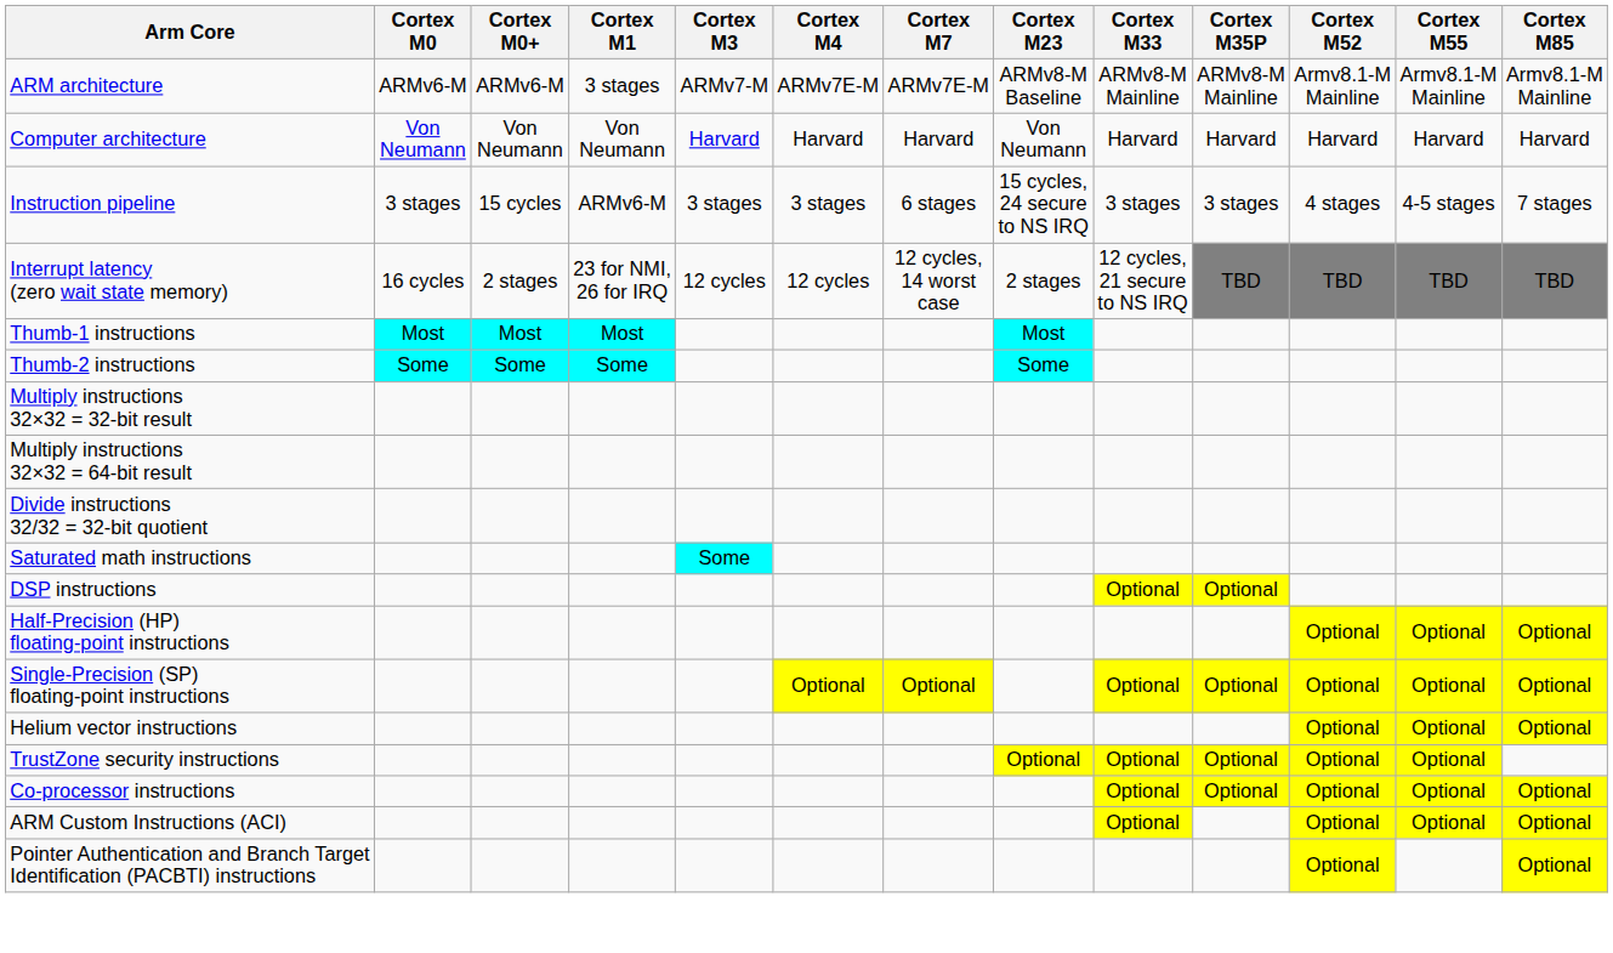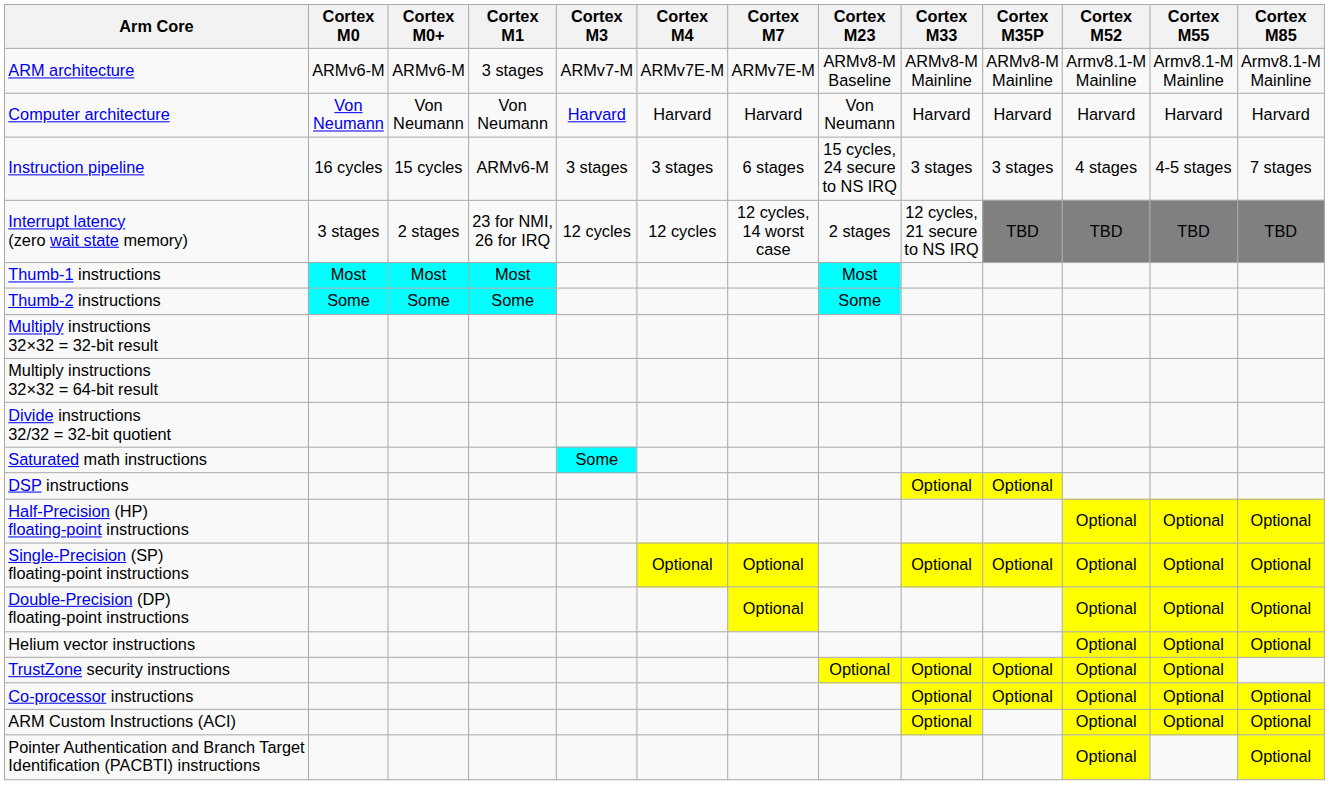 <table class="wikitable">
 <tr>
 <th>Arm Core</th>
 <th>Cortex<br>M0</th>
 <th>Cortex<br>M0+</th>
 <th>Cortex<br>M1</th>
 <th>Cortex<br>M3</th>
 <th>Cortex<br>M4</th>
 <th>Cortex<br>M7</th>
 <th>Cortex<br>M23</th>
 <th>Cortex<br>M33</th>
 <th>Cortex<br>M35P</th>
 <th>Cortex<br>M52</th>
 <th>Cortex<br>M55</th>
 <th>Cortex<br>M85</th>
 </tr>
 <tr>
 <td><a href='#'>ARM architecture</a></td>
 <td style="text-align: center;">ARMv6-M<br></td>
 <td style="text-align: center;">ARMv6-M<br></td>
 <td style="text-align: center;">3 stages</td>
 <td style="text-align: center;">ARMv7-M<br></td>
 <td style="text-align: center;">ARMv7E-M<br></td>
 <td style="text-align: center;">ARMv7E-M<br></td>
 <td style="text-align: center;">ARMv8-M<br>Baseline</td>
 <td style="text-align: center;">ARMv8-M<br>Mainline</td>
 <td style="text-align: center;">ARMv8-M<br>Mainline</td>
 <td style="text-align: center;">Armv8.1-M<br>Mainline</td>
 <td style="text-align: center;">Armv8.1-M<br>Mainline</td>
 <td style="text-align: center;">Armv8.1-M<br>Mainline</td>
 </tr>
 <tr>
 <td><a href='#'>Computer architecture</a></td>
 <td style="text-align: center;"><a href='#'>Von<br>Neumann</a></td>
 <td style="text-align: center;">Von<br>Neumann</td>
 <td style="text-align: center;">Von<br>Neumann</td>
 <td style="text-align: center;"><a href='#'>Harvard</a></td>
 <td style="text-align: center;">Harvard</td>
 <td style="text-align: center;">Harvard</td>
 <td style="text-align: center;">Von<br>Neumann</td>
 <td style="text-align: center;">Harvard</td>
 <td style="text-align: center;">Harvard</td>
 <td style="text-align: center;">Harvard</td>
 <td style="text-align: center;">Harvard</td>
 <td style="text-align: center;">Harvard</td>
 </tr>
 <tr>
 <td><a href='#'>Instruction pipeline</a></td>
-<td style="text-align: center;">3 stages</td>
+<td style="text-align: center;">16 cycles</td>
 <td style="text-align: center;">15 cycles</td>
 <td style="text-align: center;">ARMv6-M<br></td>
 <td style="text-align: center;">3 stages</td>
 <td style="text-align: center;">3 stages</td>
 <td style="text-align: center;">6 stages</td>
 <td style="text-align: center;">15 cycles,<br>24 secure<br>to NS IRQ</td>
 <td style="text-align: center;">3 stages</td>
 <td style="text-align: center;">3 stages</td>
 <td style="text-align: center;">4 stages</td>
 <td style="text-align: center;">4-5 stages</td>
 <td style="text-align: center;">7 stages</td>
 </tr>
 <tr>
 <td><a href='#'>Interrupt latency</a><br>(zero <a href='#'>wait state</a> memory)</td>
-<td style="text-align: center;">16 cycles</td>
+<td style="text-align: center;">3 stages</td>
 <td style="text-align: center;">2 stages</td>
 <td style="text-align: center;">23 for NMI,<br>26 for IRQ</td>
 <td style="text-align: center;">12 cycles</td>
 <td style="text-align: center;">12 cycles</td>
 <td style="text-align: center;">12 cycles,<br>14 worst<br>case</td>
 <td style="text-align: center;">2 stages</td>
 <td style="text-align: center;">12 cycles,<br>21 secure<br>to NS IRQ</td>
 <td style="background: grey; text-align: center;">TBD</td>
 <td style="background: grey; text-align: center;">TBD</td>
 <td style="background: grey; text-align: center;">TBD</td>
 <td style="background: grey; text-align: center;">TBD</td>
 </tr>
 <tr>
 <td><a href='#'>Thumb-1</a> instructions</td>
 <td style="background: cyan; text-align: center;">Most</td>
 <td style="background: cyan; text-align: center;">Most</td>
 <td style="background: cyan; text-align: center;">Most</td>
 <td></td>
 <td></td>
 <td></td>
 <td style="background: cyan; text-align: center;">Most</td>
 <td></td>
 <td></td>
 <td></td>
 <td></td>
 <td></td>
 </tr>
 <tr>
 <td><a href='#'>Thumb-2</a> instructions</td>
 <td style="background: cyan; text-align: center;">Some</td>
 <td style="background: cyan; text-align: center;">Some</td>
 <td style="background: cyan; text-align: center;">Some</td>
 <td></td>
 <td></td>
 <td></td>
 <td style="background: cyan; text-align: center;">Some</td>
 <td></td>
 <td></td>
 <td></td>
 <td></td>
 <td></td>
 </tr>
 <tr>
 <td><a href='#'>Multiply</a> instructions<br>32×32 = 32-bit result</td>
 <td></td>
 <td></td>
 <td></td>
 <td></td>
 <td></td>
 <td></td>
 <td></td>
 <td></td>
 <td></td>
 <td></td>
 <td></td>
 <td></td>
 </tr>
 <tr>
 <td>Multiply instructions<br>32×32 = 64-bit result</td>
 <td></td>
 <td></td>
 <td></td>
 <td></td>
 <td></td>
 <td></td>
 <td></td>
 <td></td>
 <td></td>
 <td></td>
 <td></td>
 <td></td>
 </tr>
 <tr>
 <td><a href='#'>Divide</a> instructions<br>32/32 = 32-bit quotient</td>
 <td></td>
 <td></td>
 <td></td>
 <td></td>
 <td></td>
 <td></td>
 <td></td>
 <td></td>
 <td></td>
 <td></td>
 <td></td>
 <td></td>
 </tr>
 <tr>
 <td><a href='#'>Saturated</a> math instructions</td>
 <td></td>
 <td></td>
 <td></td>
 <td style="background: cyan; text-align: center;">Some</td>
 <td></td>
 <td></td>
 <td></td>
 <td></td>
 <td></td>
 <td></td>
 <td></td>
 <td></td>
 </tr>
 <tr>
 <td><a href='#'>DSP</a> instructions</td>
 <td></td>
 <td></td>
 <td></td>
 <td></td>
 <td></td>
 <td></td>
 <td></td>
 <td style="background: yellow; text-align: center;">Optional</td>
 <td style="background: yellow; text-align: center;">Optional</td>
 <td></td>
 <td></td>
 <td></td>
 </tr>
 <tr>
 <td><a href='#'>Half-Precision</a> (HP)<br><a href='#'>floating-point</a> instructions</td>
 <td></td>
 <td></td>
 <td></td>
 <td></td>
 <td></td>
 <td></td>
 <td></td>
 <td></td>
 <td></td>
 <td style="background: yellow; text-align: center;">Optional</td>
 <td style="background: yellow; text-align: center;">Optional</td>
 <td style="background: yellow; text-align: center;">Optional</td>
 </tr>
 <tr>
 <td><a href='#'>Single-Precision</a> (SP)<br>floating-point instructions</td>
 <td></td>
 <td></td>
 <td></td>
 <td></td>
 <td style="background: yellow; text-align: center;">Optional</td>
 <td style="background: yellow; text-align: center;">Optional</td>
 <td></td>
 <td style="background: yellow; text-align: center;">Optional</td>
 <td style="background: yellow; text-align: center;">Optional</td>
 <td style="background: yellow; text-align: center;">Optional</td>
 <td style="background: yellow; text-align: center;">Optional</td>
 <td style="background: yellow; text-align: center;">Optional</td>
 </tr>
 <tr>
+<td><a href='#'>Double-Precision</a> (DP)<br>floating-point instructions</td>
+<td></td>
+<td></td>
+<td></td>
+<td></td>
+<td></td>
+<td style="background: yellow; text-align: center;">Optional</td>
+<td></td>
+<td></td>
+<td></td>
+<td style="background: yellow; text-align: center;">Optional</td>
+<td style="background: yellow; text-align: center;">Optional</td>
+<td style="background: yellow; text-align: center;">Optional</td>
+</tr>
+<tr>
 <td>Helium vector instructions</td>
 <td></td>
 <td></td>
 <td></td>
 <td></td>
 <td></td>
 <td></td>
 <td></td>
 <td></td>
 <td></td>
 <td style="background: yellow; text-align: center;">Optional</td>
 <td style="background: yellow; text-align: center;">Optional</td>
 <td style="background: yellow; text-align: center;">Optional</td>
 </tr>
 <tr>
 <td><a href='#'>TrustZone</a> security instructions</td>
 <td></td>
 <td></td>
 <td></td>
 <td></td>
 <td></td>
 <td></td>
 <td style="background: yellow; text-align: center;">Optional</td>
 <td style="background: yellow; text-align: center;">Optional</td>
 <td style="background: yellow; text-align: center;">Optional</td>
 <td style="background: yellow; text-align: center;">Optional</td>
 <td style="background: yellow; text-align: center;">Optional</td>
 <td></td>
 </tr>
 <tr>
 <td><a href='#'>Co-processor</a> instructions</td>
 <td></td>
 <td></td>
 <td></td>
 <td></td>
 <td></td>
 <td></td>
 <td></td>
 <td style="background: yellow; text-align: center;">Optional</td>
 <td style="background: yellow; text-align: center;">Optional</td>
 <td style="background: yellow; text-align: center;">Optional</td>
 <td style="background: yellow; text-align: center;">Optional</td>
 <td style="background: yellow; text-align: center;">Optional</td>
 </tr>
 <tr>
 <td>ARM Custom Instructions (ACI)</td>
 <td></td>
 <td></td>
 <td></td>
 <td></td>
 <td></td>
 <td></td>
 <td></td>
 <td style="background: yellow; text-align: center;">Optional</td>
 <td></td>
 <td style="background: yellow; text-align: center;">Optional</td>
 <td style="background: yellow; text-align: center;">Optional</td>
 <td style="background: yellow; text-align: center;">Optional</td>
 </tr>
 <tr>
 <td>Pointer Authentication and Branch Target<br>Identification (PACBTI) instructions</td>
 <td></td>
 <td></td>
 <td></td>
 <td></td>
 <td></td>
 <td></td>
 <td></td>
 <td></td>
 <td></td>
 <td style="background: yellow; text-align: center;">Optional</td>
 <td></td>
 <td style="background: yellow; text-align: center;">Optional</td>
 </tr>
 </table>
